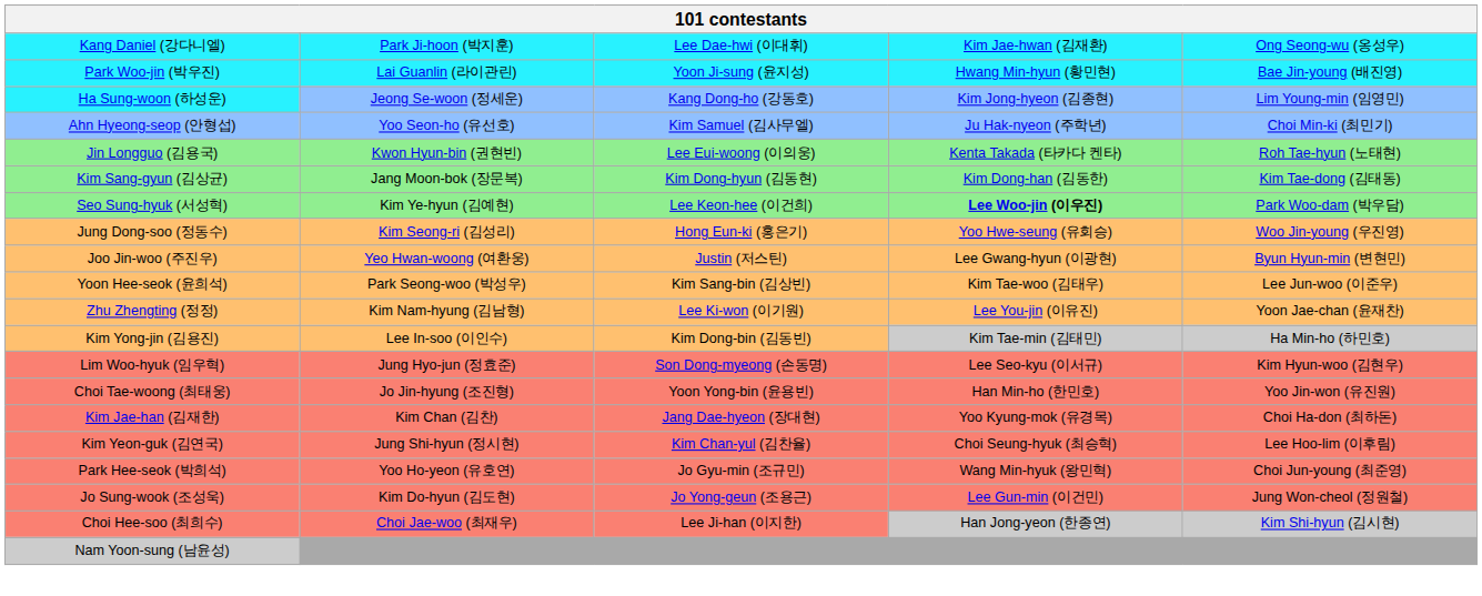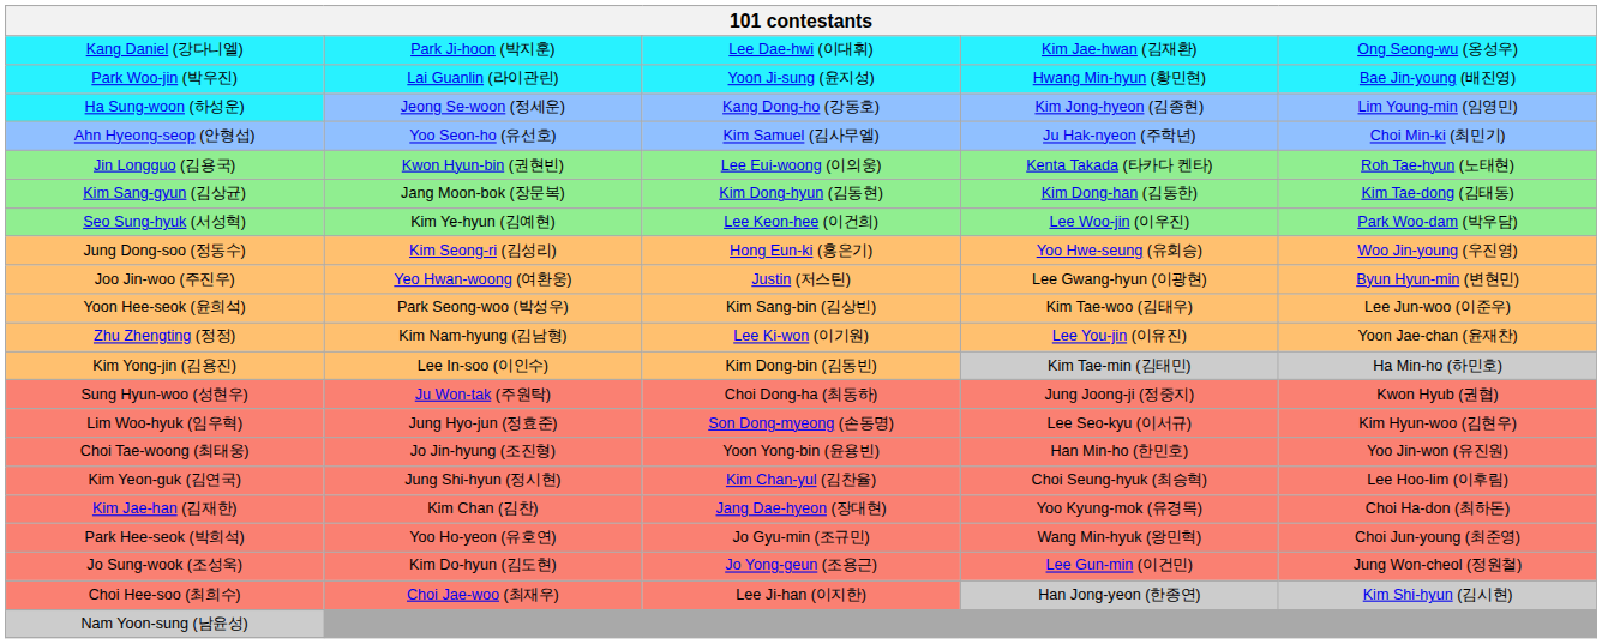 <table class="wikitable" style="text-align:center; width:100%; font-size: 75%;">
 <tr>
 <th scope="col" style="width:100%; font-size: 125%;" colspan="5">101 contestants</th>
 </tr>
 <tr>
 <td style="background:#28f2ff;" width="10%"><a href='#'>Kang Daniel</a> (강다니엘)</td>
 <td style="background:#28f2ff;" width="10%"><a href='#'>Park Ji-hoon</a> (박지훈)</td>
 <td style="background:#28f2ff;" width="10%"><a href='#'>Lee Dae-hwi</a> (이대휘)</td>
 <td style="background:#28f2ff;" width="10%"><a href='#'>Kim Jae-hwan</a> (김재환)</td>
 <td style="background:#28f2ff;" width="10%"><a href='#'>Ong Seong-wu</a> (옹성우)</td>
 </tr>
 <tr>
 <td style="background:#28f2ff;" width="10%"><a href='#'>Park Woo-jin</a> (박우진)</td>
 <td style="background:#28f2ff;" width="10%"><a href='#'>Lai Guanlin</a> (라이관린)</td>
 <td style="background:#28f2ff;" width="10%"><a href='#'>Yoon Ji-sung</a> (윤지성)</td>
 <td style="background:#28f2ff;" width="10%"><a href='#'>Hwang Min-hyun</a> (황민현)</td>
 <td style="background:#28f2ff;" width="10%"><a href='#'>Bae Jin-young</a> (배진영)</td>
 </tr>
 <tr>
 <td style="background:#28f2ff;" width="10%"><a href='#'>Ha Sung-woon</a> (하성운)</td>
 <td style="background:#90C0FF;" width="10%"><a href='#'>Jeong Se-woon</a> (정세운)</td>
 <td style="background:#90C0FF;" width="10%"><a href='#'>Kang Dong-ho</a> (강동호)</td>
 <td style="background:#90C0FF;" width="10%"><a href='#'>Kim Jong-hyeon</a> (김종현)</td>
 <td style="background:#90C0FF;" width="10%"><a href='#'>Lim Young-min</a> (임영민)</td>
 </tr>
 <tr>
 <td style="background:#90C0FF;" width="10%"><a href='#'>Ahn Hyeong-seop</a> (안형섭)</td>
 <td style="background:#90C0FF;" width="10%"><a href='#'>Yoo Seon-ho</a> (유선호)</td>
 <td style="background:#90C0FF;" width="10%"><a href='#'>Kim Samuel</a> (김사무엘)</td>
 <td style="background:#90C0FF;" width="10%"><a href='#'>Ju Hak-nyeon</a> (주학년)</td>
 <td style="background:#90C0FF;" width="10%"><a href='#'>Choi Min-ki</a> (최민기)</td>
 </tr>
 <tr>
 <td style="background:#90EE90;" width="10%"><a href='#'>Jin Longguo</a> (김용국)</td>
 <td style="background:#90EE90;" width="10%"><a href='#'>Kwon Hyun-bin</a> (권현빈)</td>
 <td style="background:#90EE90;" width="10%"><a href='#'>Lee Eui-woong</a> (이의웅)</td>
 <td style="background:#90EE90;" width="10%"><a href='#'>Kenta Takada</a> (타카다 켄타)</td>
 <td style="background:#90EE90;" width="10%"><a href='#'>Roh Tae-hyun</a> (노태현)</td>
 </tr>
 <tr>
 <td style="background:#90EE90;" width="10%"><a href='#'>Kim Sang-gyun</a> (김상균)</td>
 <td style="background:#90EE90;" width="10%">Jang Moon-bok (장문복)</td>
 <td style="background:#90EE90;" width="10%"><a href='#'>Kim Dong-hyun</a> (김동현)</td>
 <td style="background:#90EE90;" width="10%"><a href='#'>Kim Dong-han</a> (김동한)</td>
 <td style="background:#90EE90;" width="10%"><a href='#'>Kim Tae-dong</a> (김태동)</td>
 </tr>
 <tr>
 <td style="background:#90EE90;" width="10%"><a href='#'>Seo Sung-hyuk</a> (서성혁)</td>
 <td style="background:#90EE90;" width="10%">Kim Ye-hyun (김예현)</td>
 <td style="background:#90EE90;" width="10%"><a href='#'>Lee Keon-hee</a> (이건희)</td>
-<td style="background:#90EE90;" width="10%"><strong><a href='#'>Lee Woo-jin</a> (이우진)</strong></td>
+<td style="background:#90EE90;" width="10%"><a href='#'>Lee Woo-jin</a> (이우진)</td>
 <td style="background:#90EE90;" width="10%"><a href='#'>Park Woo-dam</a> (박우담)</td>
 </tr>
 <tr>
 <td style="background:#FFC06F;" width="10%">Jung Dong-soo (정동수)</td>
 <td style="background:#FFC06F;" width="10%"><a href='#'>Kim Seong-ri</a> (김성리)</td>
 <td style="background:#FFC06F;" width="10%"><a href='#'>Hong Eun-ki</a> (홍은기)</td>
 <td style="background:#FFC06F;" width="10%"><a href='#'>Yoo Hwe-seung</a> (유회승)</td>
 <td style="background:#FFC06F;" width="10%"><a href='#'>Woo Jin-young</a> (우진영)</td>
 </tr>
 <tr>
 <td style="background:#FFC06F;" width="10%">Joo Jin-woo (주진우)</td>
 <td style="background:#FFC06F;" width="10%"><a href='#'>Yeo Hwan-woong</a> (여환웅)</td>
 <td style="background:#FFC06F;" width="10%"><a href='#'>Justin</a> (저스틴)</td>
 <td style="background:#FFC06F;" width="10%">Lee Gwang-hyun (이광현)</td>
 <td style="background:#FFC06F;" width="10%"><a href='#'>Byun Hyun-min</a> (변현민)</td>
 </tr>
 <tr>
 <td style="background:#FFC06F;" width="10%">Yoon Hee-seok (윤희석)</td>
 <td style="background:#FFC06F;" width="10%">Park Seong-woo (박성우)</td>
 <td style="background:#FFC06F;" width="10%">Kim Sang-bin (김상빈)</td>
 <td style="background:#FFC06F;" width="10%">Kim Tae-woo (김태우)</td>
 <td style="background:#FFC06F;" width="10%">Lee Jun-woo (이준우)</td>
 </tr>
 <tr>
 <td style="background:#FFC06F;" width="10%"><a href='#'>Zhu Zhengting</a> (정정)</td>
 <td style="background:#FFC06F;" width="10%">Kim Nam-hyung (김남형)</td>
 <td style="background:#FFC06F;" width="10%"><a href='#'>Lee Ki-won</a> (이기원)</td>
 <td style="background:#FFC06F;" width="10%"><a href='#'>Lee You-jin</a> (이유진)</td>
 <td style="background:#FFC06F;" width="10%">Yoon Jae-chan (윤재찬)</td>
 </tr>
 <tr>
 <td style="background:#FFC06F;" width="10%">Kim Yong-jin (김용진)</td>
 <td style="background:#FFC06F;" width="10%">Lee In-soo (이인수)</td>
 <td style="background:#FFC06F;" width="10%">Kim Dong-bin (김동빈)</td>
 <td style="background:#CCCCCC;" width="10%">Kim Tae-min (김태민)</td>
 <td style="background:#CCCCCC;" width="10%">Ha Min-ho (하민호)</td>
 </tr>
 <tr>
+<td style="background:salmon;" width="10%">Sung Hyun-woo (성현우)</td>
+<td style="background:salmon;" width="10%"><a href='#'>Ju Won-tak</a> (주원탁)</td>
+<td style="background:salmon;" width="10%">Choi Dong-ha (최동하)</td>
+<td style="background:salmon;" width="10%">Jung Joong-ji (정중지)</td>
+<td style="background:salmon;" width="10%">Kwon Hyub (권협)</td>
+</tr>
+<tr>
 <td style="background:salmon;" width="10%">Lim Woo-hyuk (임우혁)</td>
 <td style="background:salmon;" width="10%">Jung Hyo-jun (정효준)</td>
 <td style="background:salmon;" width="10%"><a href='#'>Son Dong-myeong</a> (손동명)</td>
 <td style="background:salmon;" width="10%">Lee Seo-kyu (이서규)</td>
 <td style="background:salmon;" width="10%">Kim Hyun-woo (김현우)</td>
 </tr>
 <tr>
 <td style="background:salmon;" width="10%">Choi Tae-woong (최태웅)</td>
 <td style="background:salmon;" width="10%">Jo Jin-hyung (조진형)</td>
 <td style="background:salmon;" width="10%">Yoon Yong-bin (윤용빈)</td>
 <td style="background:salmon;" width="10%">Han Min-ho (한민호)</td>
 <td style="background:salmon;" width="10%">Yoo Jin-won (유진원)</td>
 </tr>
 <tr>
+<td style="background:salmon;" width="10%">Kim Yeon-guk (김연국)</td>
+<td style="background:salmon;" width="10%">Jung Shi-hyun (정시현)</td>
+<td style="background:salmon;" width="10%"><a href='#'>Kim Chan-yul</a> (김찬율)</td>
+<td style="background:salmon;" width="10%">Choi Seung-hyuk (최승혁)</td>
+<td style="background:salmon;" width="10%">Lee Hoo-lim (이후림)</td>
+</tr>
+<tr>
 <td style="background:salmon;" width="10%"><a href='#'>Kim Jae-han</a> (김재한)</td>
 <td style="background:salmon;" width="10%">Kim Chan (김찬)</td>
 <td style="background:salmon;" width="10%"><a href='#'>Jang Dae-hyeon</a> (장대현)</td>
 <td style="background:salmon;" width="10%">Yoo Kyung-mok (유경목)</td>
 <td style="background:salmon;" width="10%">Choi Ha-don (최하돈)</td>
-</tr>
-<tr>
-<td style="background:salmon;" width="10%">Kim Yeon-guk (김연국)</td>
-<td style="background:salmon;" width="10%">Jung Shi-hyun (정시현)</td>
-<td style="background:salmon;" width="10%"><a href='#'>Kim Chan-yul</a> (김찬율)</td>
-<td style="background:salmon;" width="10%">Choi Seung-hyuk (최승혁)</td>
-<td style="background:salmon;" width="10%">Lee Hoo-lim (이후림)</td>
 </tr>
 <tr>
 <td style="background:salmon;" width="10%">Park Hee-seok (박희석)</td>
 <td style="background:salmon;" width="10%">Yoo Ho-yeon (유호연)</td>
 <td style="background:salmon;" width="10%">Jo Gyu-min (조규민)</td>
 <td style="background:salmon;" width="10%">Wang Min-hyuk (왕민혁)</td>
 <td style="background:salmon;" width="10%">Choi Jun-young (최준영)</td>
 </tr>
 <tr>
 <td style="background:salmon;" width="10%">Jo Sung-wook (조성욱)</td>
 <td style="background:salmon;" width="10%">Kim Do-hyun (김도현)</td>
 <td style="background:salmon;" width="10%"><a href='#'>Jo Yong-geun</a> (조용근)</td>
 <td style="background:salmon;" width="10%"><a href='#'>Lee Gun-min</a> (이건민)</td>
 <td style="background:salmon;" width="10%">Jung Won-cheol (정원철)</td>
 </tr>
 <tr>
 <td style="background:salmon;" width="10%">Choi Hee-soo (최희수)</td>
 <td style="background:salmon;" width="10%"><a href='#'>Choi Jae-woo</a> (최재우)</td>
 <td style="background:salmon;" width="10%">Lee Ji-han (이지한)</td>
 <td style="background:#CCCCCC;" width="10%">Han Jong-yeon (한종연)</td>
 <td style="background:#CCCCCC;" width="10%"><a href='#'>Kim Shi-hyun</a> (김시현)</td>
 </tr>
 <tr>
 <td style="background:#CCCCCC;" width="10%">Nam Yoon-sung (남윤성)</td>
 <td colspan="4" style="background:darkgray;"></td>
 </tr>
 <tr>
 </tr>
 </table>
